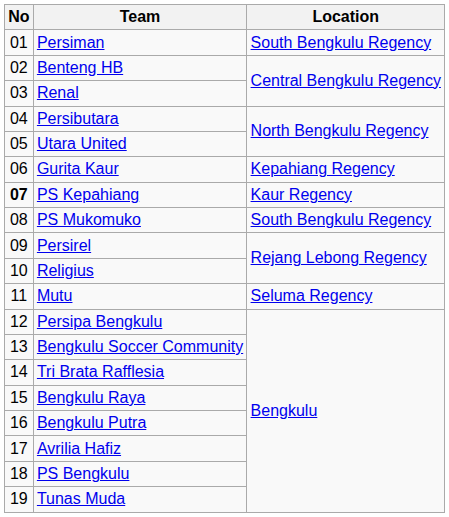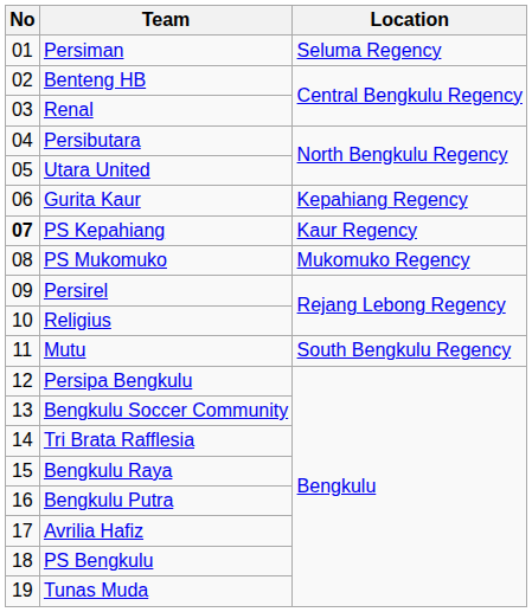 <table class="wikitable sortable">
 <tr>
 <th>No</th>
 <th>Team</th>
 <th>Location</th>
 </tr>
 <tr>
 <td align=center>01</td>
 <td><a href='#'>Persiman</a></td>
-<td><a href='#'>South Bengkulu Regency</a></td>
+<td><a href='#'>Seluma Regency</a></td>
 </tr>
 <tr>
 <td align=center>02</td>
 <td><a href='#'>Benteng HB</a></td>
 <td rowspan=2><a href='#'>Central Bengkulu Regency</a></td>
 </tr>
 <tr>
 <td align=center>03</td>
 <td><a href='#'>Renal</a></td>
 </tr>
 <tr>
 <td align=center>04</td>
 <td><a href='#'>Persibutara</a></td>
 <td rowspan=2><a href='#'>North Bengkulu Regency</a></td>
 </tr>
 <tr>
 <td align=center>05</td>
 <td><a href='#'>Utara United</a></td>
 </tr>
 <tr>
 <td align=center>06</td>
 <td><a href='#'>Gurita Kaur</a></td>
 <td><a href='#'>Kepahiang Regency</a></td>
 </tr>
 <tr>
 <td align=center><strong>07</strong></td>
 <td><a href='#'>PS Kepahiang</a></td>
 <td><a href='#'>Kaur Regency</a></td>
 </tr>
 <tr>
 <td align=center>08</td>
 <td><a href='#'>PS Mukomuko</a></td>
-<td><a href='#'>South Bengkulu Regency</a></td>
+<td><a href='#'>Mukomuko Regency</a></td>
 </tr>
 <tr>
 <td align=center>09</td>
 <td><a href='#'>Persirel</a></td>
 <td rowspan=2><a href='#'>Rejang Lebong Regency</a></td>
 </tr>
 <tr>
 <td align=center>10</td>
 <td><a href='#'>Religius</a></td>
 </tr>
 <tr>
 <td align=center>11</td>
 <td><a href='#'>Mutu</a></td>
-<td><a href='#'>Seluma Regency</a></td>
+<td><a href='#'>South Bengkulu Regency</a></td>
 </tr>
 <tr>
 <td align=center>12</td>
 <td><a href='#'>Persipa Bengkulu</a></td>
 <td rowspan=8><a href='#'>Bengkulu</a></td>
 </tr>
 <tr>
 <td align=center>13</td>
 <td><a href='#'>Bengkulu Soccer Community</a></td>
 </tr>
 <tr>
 <td align=center>14</td>
 <td><a href='#'>Tri Brata Rafflesia</a></td>
 </tr>
 <tr>
 <td align=center>15</td>
 <td><a href='#'>Bengkulu Raya</a></td>
 </tr>
 <tr>
 <td align=center>16</td>
 <td><a href='#'>Bengkulu Putra</a></td>
 </tr>
 <tr>
 <td align=center>17</td>
 <td><a href='#'>Avrilia Hafiz</a></td>
 </tr>
 <tr>
 <td align=center>18</td>
 <td><a href='#'>PS Bengkulu</a></td>
 </tr>
 <tr>
 <td align=center>19</td>
 <td><a href='#'>Tunas Muda</a></td>
 </tr>
 </table>
